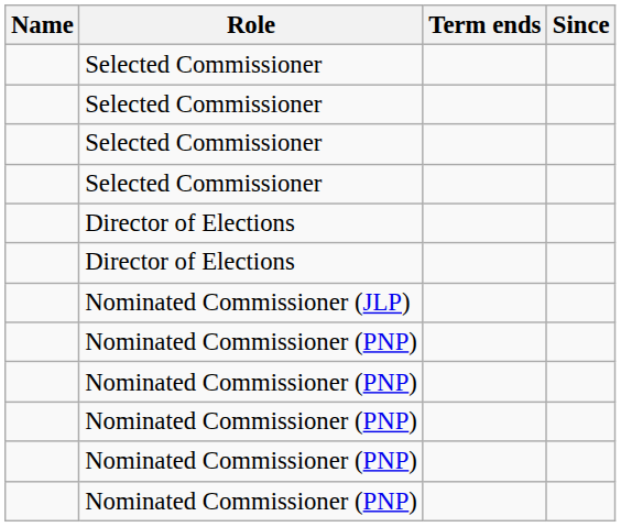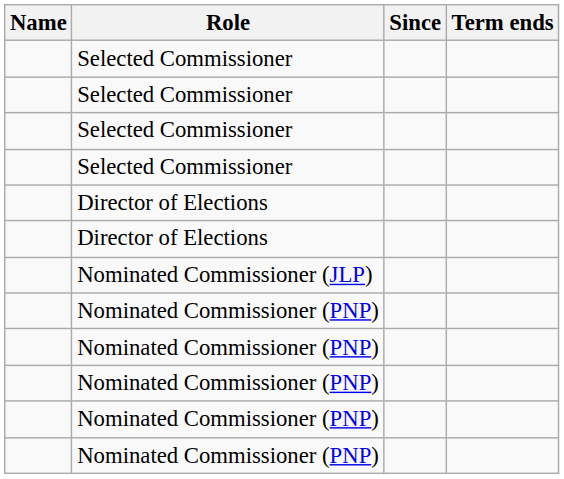 <table class="wikitable sortable mw-collapsible">
 <tr>
 <th scope="col">Name</th>
 <th scope="col">Role</th>
+<th scope="col">Since</th>
 <th scope="col">Term ends</th>
-<th scope="col">Since</th>
 </tr>
 <tr>
 <td></td>
 <td>Selected Commissioner</td>
 <td></td>
 <td></td>
 </tr>
 <tr>
 <td></td>
 <td>Selected Commissioner</td>
 <td></td>
 <td></td>
 </tr>
 <tr>
 <td></td>
 <td>Selected Commissioner</td>
 <td></td>
 <td></td>
 </tr>
 <tr>
 <td></td>
 <td>Selected Commissioner</td>
 <td></td>
 <td></td>
 </tr>
 <tr>
 <td></td>
 <td>Director of Elections</td>
 <td></td>
 <td></td>
 </tr>
 <tr>
 <td></td>
 <td>Director of Elections</td>
 <td></td>
 <td></td>
 </tr>
 <tr>
 <td></td>
 <td>Nominated Commissioner (<a href='#'>JLP</a>)</td>
 <td></td>
 <td></td>
 </tr>
 <tr>
 <td></td>
 <td>Nominated Commissioner (<a href='#'>PNP</a>)</td>
 <td></td>
 <td></td>
 </tr>
 <tr>
 <td></td>
 <td>Nominated Commissioner (<a href='#'>PNP</a>)</td>
 <td></td>
 <td></td>
 </tr>
 <tr>
 <td></td>
 <td>Nominated Commissioner (<a href='#'>PNP</a>)</td>
 <td></td>
 <td></td>
 </tr>
 <tr>
 <td></td>
 <td>Nominated Commissioner (<a href='#'>PNP</a>)</td>
 <td></td>
 <td></td>
 </tr>
 <tr>
 <td></td>
 <td>Nominated Commissioner (<a href='#'>PNP</a>)</td>
 <td></td>
 <td></td>
 </tr>
 </table>
